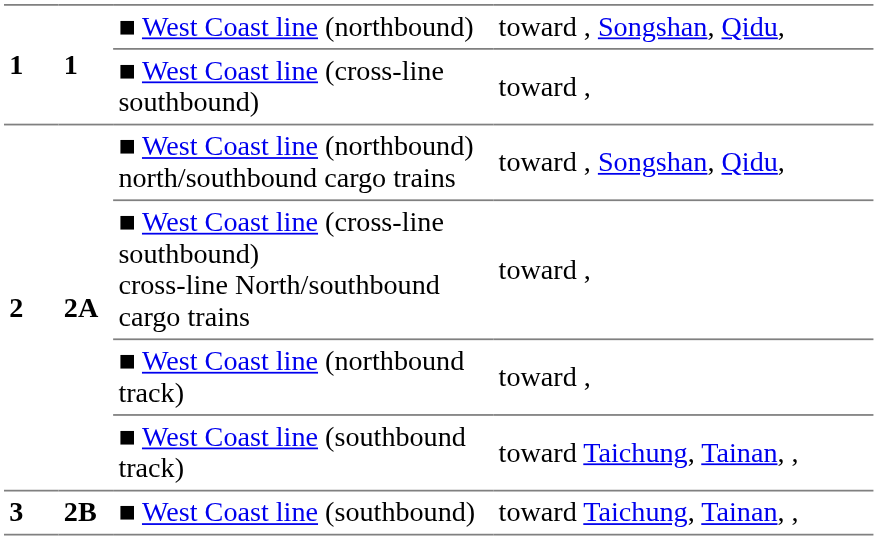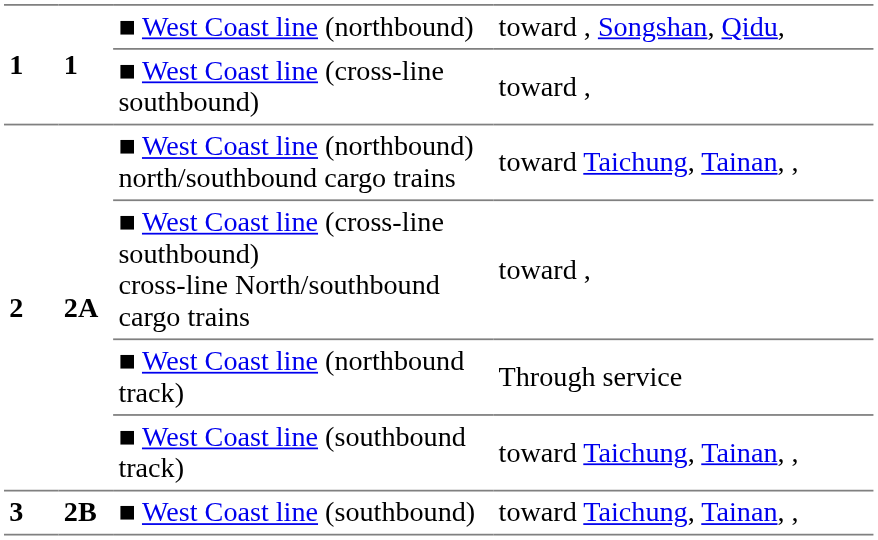 <table table border=0 cellspacing=0 cellpadding=3>
 <tr>
 <td width=25 style="border-top:solid 1px gray; border-bottom:solid 1px gray;" rowspan=2><strong>1</strong></td>
 <td width=25 style="border-top:solid 1px gray; border-bottom:solid 1px gray;" rowspan=2><strong>1</strong></td>
 <td width=210 style="border-top:solid 1px gray; border-bottom:solid 1px gray;"><span>■</span> <a href='#'>West Coast line</a> (northbound)</td>
 <td width=210 style="border-top:solid 1px gray; border-bottom:solid 1px gray;">toward , <a href='#'>Songshan</a>, <a href='#'>Qidu</a>, </td>
 </tr>
 <tr>
 <td style="border-bottom:solid 1px gray;"><span>■</span> <a href='#'>West Coast line</a> (cross-line southbound)</td>
 <td style="border-bottom:solid 1px gray;">toward , </td>
 </tr>
 <tr>
 <td style="border-bottom:solid 1px gray;" rowspan=4><strong>2</strong></td>
 <td style="border-bottom:solid 1px gray;" rowspan=4><strong>2A</strong></td>
 <td style="border-bottom:solid 1px gray;"><span>■</span> <a href='#'>West Coast line</a> (northbound)<br>north/southbound cargo trains</td>
-<td style="border-bottom:solid 1px gray;">toward , <a href='#'>Songshan</a>, <a href='#'>Qidu</a>, </td>
+<td style="border-bottom:solid 1px gray;">toward <a href='#'>Taichung</a>, <a href='#'>Tainan</a>, , </td>
 </tr>
 <tr>
 <td style="border-bottom:solid 1px gray;"><span>■</span> <a href='#'>West Coast line</a> (cross-line southbound)<br>cross-line North/southbound cargo trains</td>
 <td style="border-bottom:solid 1px gray;">toward , </td>
 </tr>
 <tr>
 <td style="border-bottom:solid 1px gray;"><span>■</span> <a href='#'>West Coast line</a> (northbound track)</td>
-<td style="border-bottom:solid 1px gray;">toward , </td>
+<td style="border-bottom:solid 1px gray;">Through service</td>
 </tr>
 <tr>
 <td style="border-bottom:solid 1px gray;"><span>■</span> <a href='#'>West Coast line</a> (southbound track)</td>
 <td style="border-bottom:solid 1px gray;">toward <a href='#'>Taichung</a>, <a href='#'>Tainan</a>, , </td>
 </tr>
 <tr>
 <td style="border-bottom:solid 1px gray;" rowspan=2><strong>3</strong></td>
 <td style="border-bottom:solid 1px gray;" rowspan=2><strong>2B</strong></td>
 <td style="border-bottom:solid 1px gray;"><span>■</span> <a href='#'>West Coast line</a> (southbound)</td>
 <td style="border-bottom:solid 1px gray;">toward <a href='#'>Taichung</a>, <a href='#'>Tainan</a>, , </td>
 </tr>
 </table>
